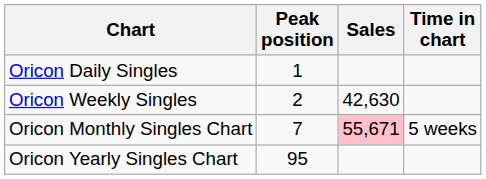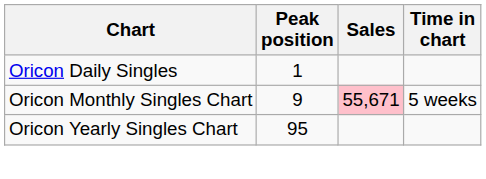 <table class="wikitable">
 <tr>
 <th align="left">Chart</th>
 <th align="center">Peak<br>position</th>
 <th align="center">Sales</th>
 <th align="center">Time in<br>chart</th>
 </tr>
 <tr>
 <td align="left"><a href='#'>Oricon</a> Daily Singles</td>
 <td align="center">1</td>
 <td align=""></td>
 <td align=""></td>
 </tr>
 <tr>
-<td align="left"><a href='#'>Oricon</a> Weekly Singles</td>
-<td align="center">2</td>
-<td align="">42,630</td>
-<td align=""></td>
-</tr>
-<tr>
 <td align="left">Oricon Monthly Singles Chart</td>
-<td align="center">7</td>
+<td align="center">9</td>
 <td align="center" style="background: pink;">55,671</td>
 <td align="">5 weeks</td>
 </tr>
 <tr>
 <td align="left">Oricon Yearly Singles Chart</td>
 <td align="center">95</td>
 <td align="center"></td>
 <td align=""></td>
 </tr>
 </table>
